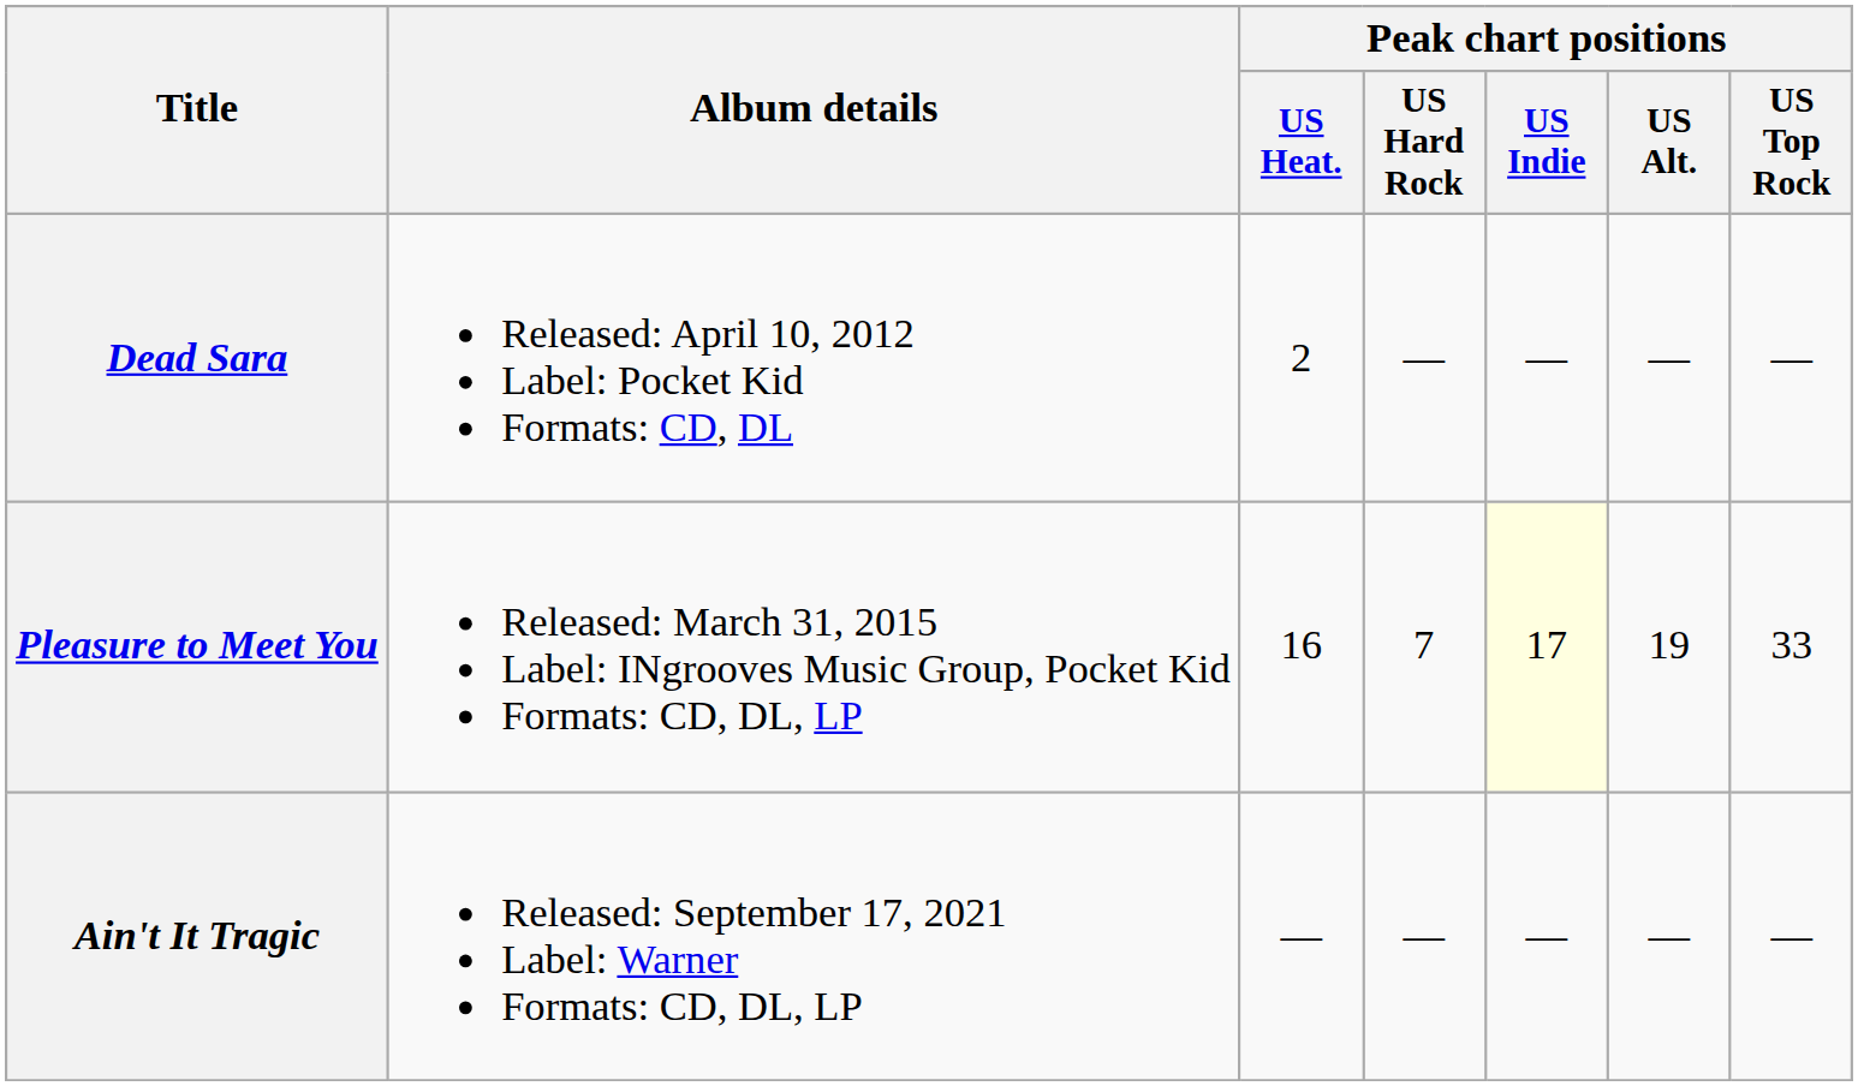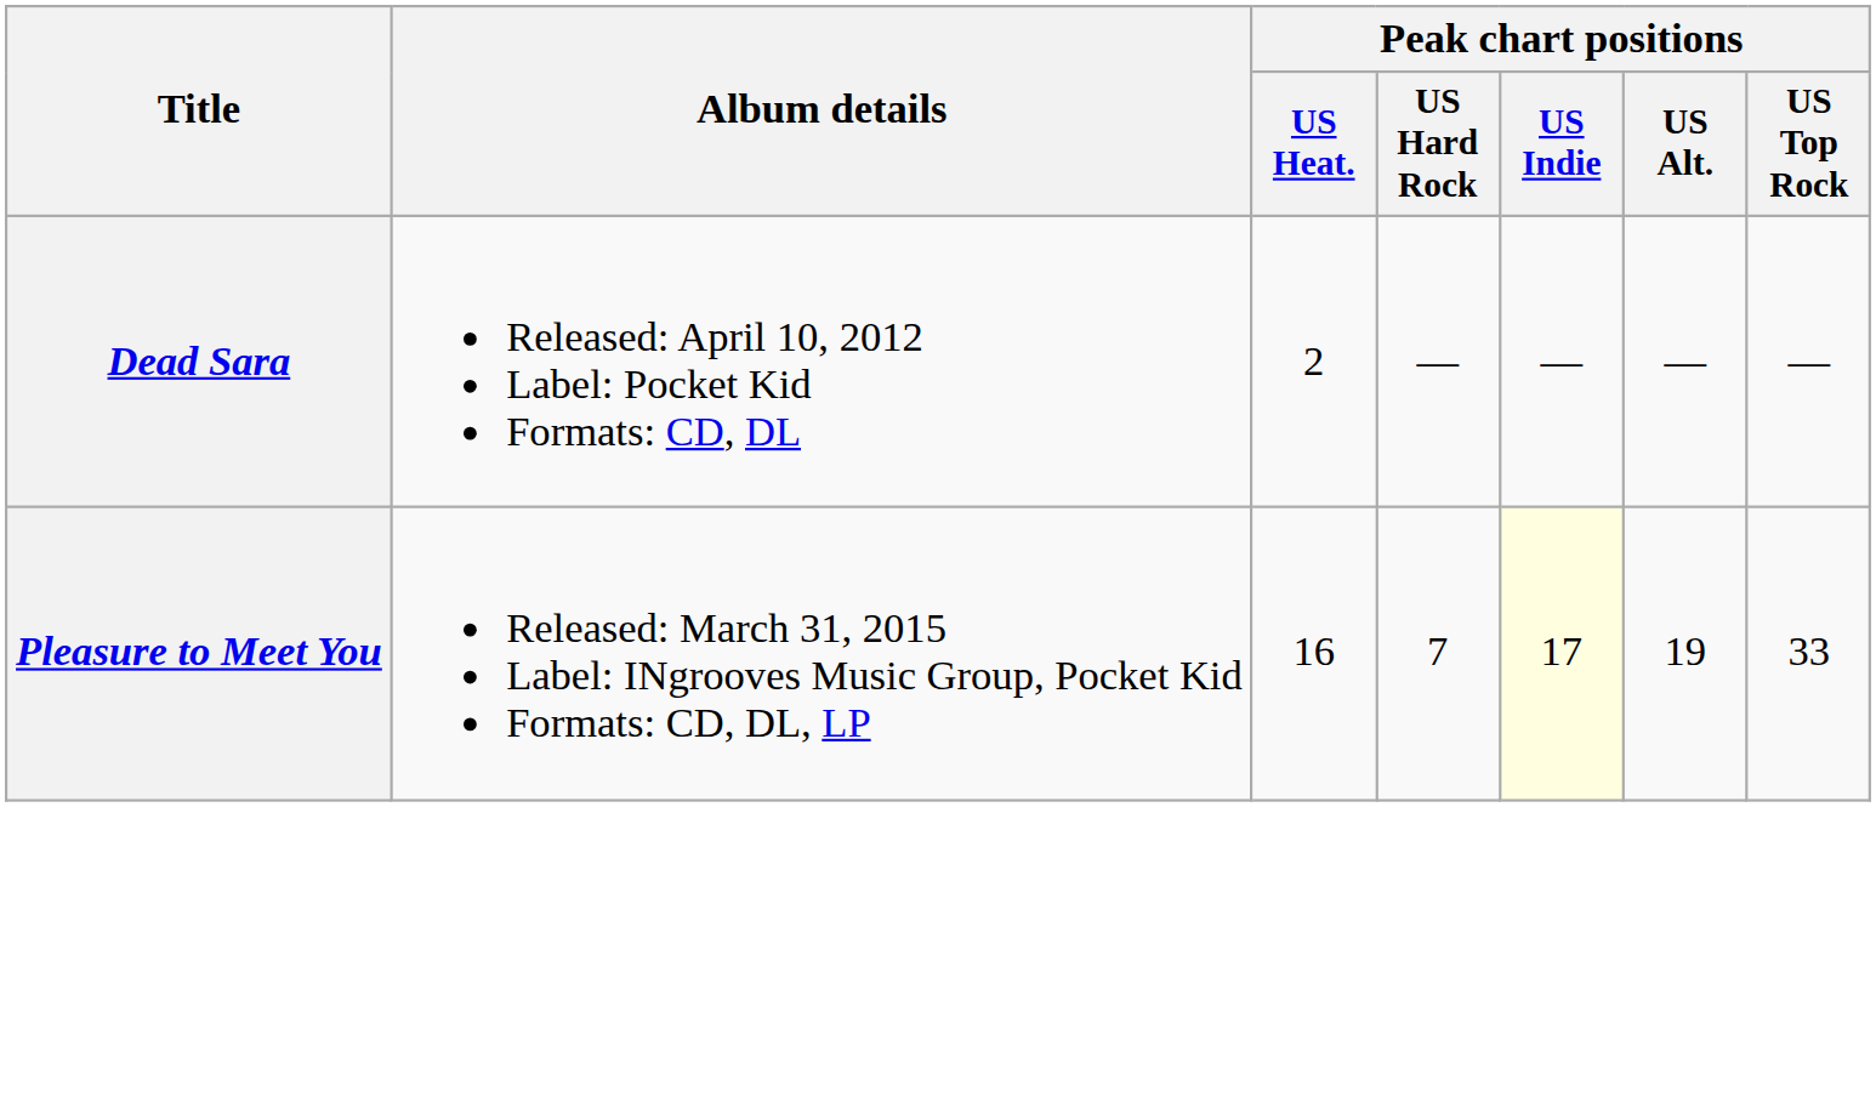 <table class="wikitable plainrowheaders">
 <tr>
 <th scope="col" rowspan="2">Title</th>
 <th scope="col" rowspan="2">Album details</th>
 <th scope="col" colspan="5">Peak chart positions</th>
 </tr>
 <tr>
 <th scope="col" style="width:3em;font-size:85%"><a href='#'>US<br>Heat.</a><br></th>
 <th scope="col" style="width:3em;font-size:85%">US<br>Hard Rock<br></th>
 <th scope="col" style="width:3em;font-size:85%"><a href='#'>US<br>Indie</a><br></th>
 <th scope="col" style="width:3em;font-size:85%">US<br>Alt.<br></th>
 <th scope="col" style="width:3em;font-size:85%">US<br>Top Rock<br></th>
 </tr>
 <tr>
 <th scope="row"><em><a href='#'>Dead Sara</a></em></th>
 <td style="text-align:left;"><br><ul><li>Released: April 10, 2012</li><li>Label: Pocket Kid</li><li>Formats: <a href='#'>CD</a>, <a href='#'>DL</a></li></ul></td>
 <td style="text-align:center;">2</td>
 <td style="text-align:center;">—</td>
 <td style="text-align:center;">—</td>
 <td style="text-align:center;">—</td>
 <td style="text-align:center;">—</td>
 </tr>
 <tr>
 <th scope="row"><em><a href='#'>Pleasure to Meet You</a></em></th>
 <td style="text-align:left;"><br><ul><li>Released: March 31, 2015</li><li>Label: INgrooves Music Group, Pocket Kid</li><li>Formats: CD, DL, <a href='#'>LP</a></li></ul></td>
 <td style="text-align:center;">16</td>
 <td style="text-align:center;">7</td>
 <td style="background: lightyellow; text-align:center;">17</td>
 <td style="text-align:center;">19</td>
 <td style="text-align:center;">33</td>
 </tr>
-<tr>
-<th scope="row"><em>Ain't It Tragic</em></th>
-<td style="text-align:left;"><br><ul><li>Released: September 17, 2021</li><li>Label: <a href='#'>Warner</a></li><li>Formats: CD, DL, LP</li></ul></td>
-<td style="text-align:center;">—</td>
-<td style="text-align:center;">—</td>
-<td style="text-align:center;">—</td>
-<td style="text-align:center;">—</td>
-<td style="text-align:center;">—</td>
-</tr>
 </table>
